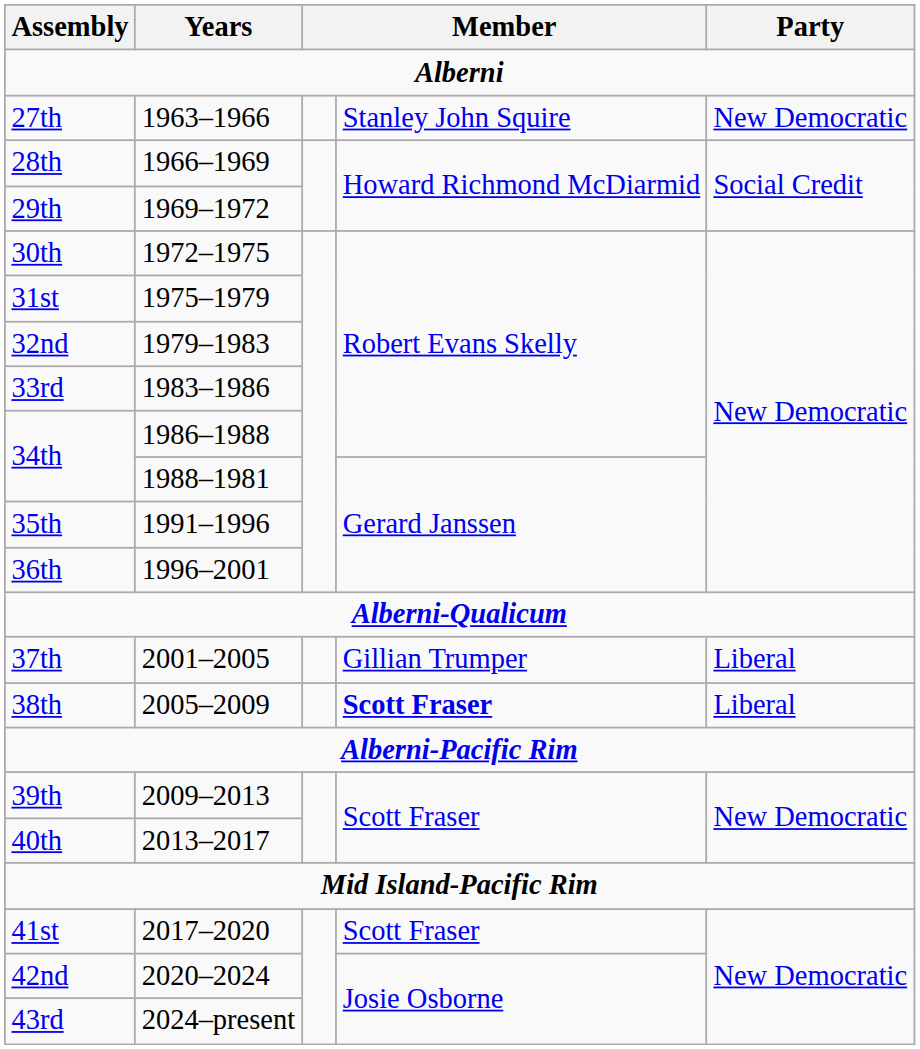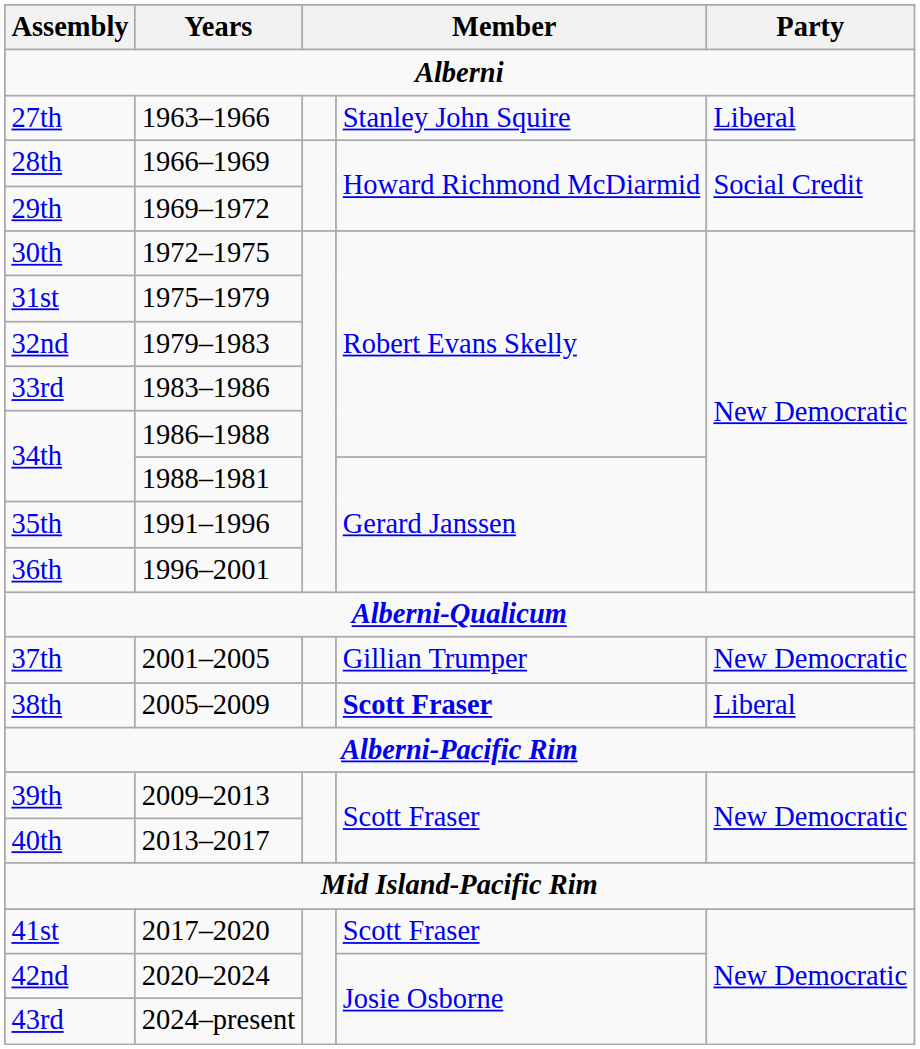 <table class="wikitable">
 <tr>
 <th>Assembly</th>
 <th>Years</th>
 <th colspan="2">Member</th>
 <th>Party</th>
 </tr>
 <tr>
 <td colspan="5" align="center"><strong><em>Alberni</em></strong></td>
 </tr>
 <tr>
 <td><a href='#'>27th</a></td>
 <td>1963–1966</td>
 <td>   </td>
 <td><a href='#'>Stanley John Squire</a></td>
-<td><a href='#'>New Democratic</a></td>
+<td><a href='#'>Liberal</a></td>
 </tr>
 <tr>
 <td><a href='#'>28th</a></td>
 <td>1966–1969</td>
 <td rowspan="2" >   </td>
 <td rowspan="2"><a href='#'>Howard Richmond McDiarmid</a></td>
 <td rowspan="2"><a href='#'>Social Credit</a></td>
 </tr>
 <tr>
 <td><a href='#'>29th</a></td>
 <td>1969–1972</td>
 </tr>
 <tr>
 <td><a href='#'>30th</a></td>
 <td>1972–1975</td>
 <td rowspan=8 >   </td>
 <td rowspan=5><a href='#'>Robert Evans Skelly</a></td>
 <td rowspan=8><a href='#'>New Democratic</a></td>
 </tr>
 <tr>
 <td><a href='#'>31st</a></td>
 <td>1975–1979</td>
 </tr>
 <tr>
 <td><a href='#'>32nd</a></td>
 <td>1979–1983</td>
 </tr>
 <tr>
 <td><a href='#'>33rd</a></td>
 <td>1983–1986</td>
 </tr>
 <tr>
 <td rowspan=2><a href='#'>34th</a></td>
 <td>1986–1988</td>
 </tr>
 <tr>
 <td>1988–1981</td>
 <td rowspan=3><a href='#'>Gerard Janssen</a></td>
 </tr>
 <tr>
 <td><a href='#'>35th</a></td>
 <td>1991–1996</td>
 </tr>
 <tr>
 <td><a href='#'>36th</a></td>
 <td>1996–2001</td>
 </tr>
 <tr>
 <td colspan="5" align="center"><strong><em><a href='#'>Alberni-Qualicum</a></em></strong></td>
 </tr>
 <tr>
 <td><a href='#'>37th</a></td>
 <td>2001–2005</td>
 <td>   </td>
 <td><a href='#'>Gillian Trumper</a></td>
-<td><a href='#'>Liberal</a></td>
+<td><a href='#'>New Democratic</a></td>
 </tr>
 <tr>
 <td><a href='#'>38th</a></td>
 <td>2005–2009</td>
 <td>   </td>
 <td><strong><a href='#'>Scott Fraser</a></strong></td>
 <td><a href='#'>Liberal</a></td>
 </tr>
 <tr>
 <td colspan="5" align="center"><strong><em><a href='#'>Alberni-Pacific Rim</a></em></strong></td>
 </tr>
 <tr>
 <td><a href='#'>39th</a></td>
 <td>2009–2013</td>
 <td rowspan=2 >   </td>
 <td rowspan=2><a href='#'>Scott Fraser</a></td>
 <td rowspan=2><a href='#'>New Democratic</a></td>
 </tr>
 <tr>
 <td><a href='#'>40th</a></td>
 <td>2013–2017</td>
 </tr>
 <tr>
 <td colspan="5" align="center"><strong><em>Mid Island-Pacific Rim</em></strong></td>
 </tr>
 <tr>
 <td><a href='#'>41st</a></td>
 <td>2017–2020</td>
 <td rowspan=3 >   </td>
 <td><a href='#'>Scott Fraser</a></td>
 <td rowspan="3"><a href='#'>New Democratic</a></td>
 </tr>
 <tr>
 <td><a href='#'>42nd</a></td>
 <td>2020–2024</td>
 <td rowspan="2"><a href='#'>Josie Osborne</a></td>
 </tr>
 <tr>
 <td><a href='#'>43rd</a></td>
 <td>2024–present</td>
 </tr>
 </table>
